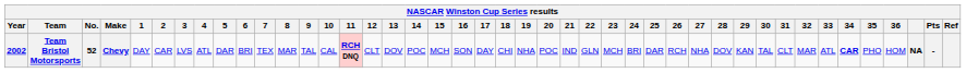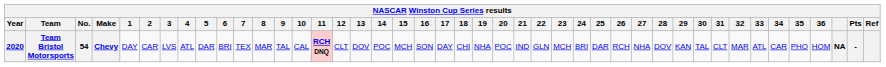 <table class="wikitable" style="text-align:center; font-size:75%">
 <tr>
 <th colspan=45><a href='#'>NASCAR</a> <a href='#'>Winston Cup Series</a> results</th>
 </tr>
 <tr>
 <th>Year</th>
 <th>Team</th>
 <th>No.</th>
 <th>Make</th>
 <th>1</th>
 <th>2</th>
 <th>3</th>
 <th>4</th>
 <th>5</th>
 <th>6</th>
 <th>7</th>
 <th>8</th>
 <th>9</th>
 <th>10</th>
 <th>11</th>
 <th>12</th>
 <th>13</th>
 <th>14</th>
 <th>15</th>
 <th>16</th>
 <th>17</th>
 <th>18</th>
 <th>19</th>
 <th>20</th>
 <th>21</th>
 <th>22</th>
 <th>23</th>
 <th>24</th>
 <th>25</th>
 <th>26</th>
 <th>27</th>
 <th>28</th>
 <th>29</th>
 <th>30</th>
 <th>31</th>
 <th>32</th>
 <th>33</th>
 <th>34</th>
 <th>35</th>
 <th>36</th>
 <th></th>
 <th>Pts</th>
 <th>Ref</th>
 </tr>
 <tr>
-<th><a href='#'>2002</a></th>
+<th><a href='#'>2020</a></th>
 <th><a href='#'>Team Bristol Motorsports</a></th>
-<th>52</th>
+<th>54</th>
 <th><a href='#'>Chevy</a></th>
 <td><a href='#'>DAY</a></td>
 <td><a href='#'>CAR</a></td>
 <td><a href='#'>LVS</a></td>
 <td><a href='#'>ATL</a></td>
 <td><a href='#'>DAR</a></td>
 <td><a href='#'>BRI</a></td>
 <td><a href='#'>TEX</a></td>
 <td><a href='#'>MAR</a></td>
 <td><a href='#'>TAL</a></td>
 <td><a href='#'>CAL</a></td>
 <td style="background:#FFCFCF;"><strong><a href='#'>RCH</a><br><small>DNQ</small></strong></td>
 <td><a href='#'>CLT</a></td>
 <td><a href='#'>DOV</a></td>
 <td><a href='#'>POC</a></td>
 <td><a href='#'>MCH</a></td>
 <td><a href='#'>SON</a></td>
 <td><a href='#'>DAY</a></td>
 <td><a href='#'>CHI</a></td>
 <td><a href='#'>NHA</a></td>
 <td><a href='#'>POC</a></td>
 <td><a href='#'>IND</a></td>
 <td><a href='#'>GLN</a></td>
 <td><a href='#'>MCH</a></td>
 <td><a href='#'>BRI</a></td>
 <td><a href='#'>DAR</a></td>
 <td><a href='#'>RCH</a></td>
 <td><a href='#'>NHA</a></td>
 <td><a href='#'>DOV</a></td>
 <td><a href='#'>KAN</a></td>
 <td><a href='#'>TAL</a></td>
 <td><a href='#'>CLT</a></td>
 <td><a href='#'>MAR</a></td>
 <td><a href='#'>ATL</a></td>
-<td><strong><a href='#'>CAR</a></strong></td>
+<td><a href='#'>CAR</a></td>
 <td><a href='#'>PHO</a></td>
 <td><a href='#'>HOM</a></td>
 <th>NA</th>
 <th>-</th>
 <th></th>
 </tr>
 </table>
